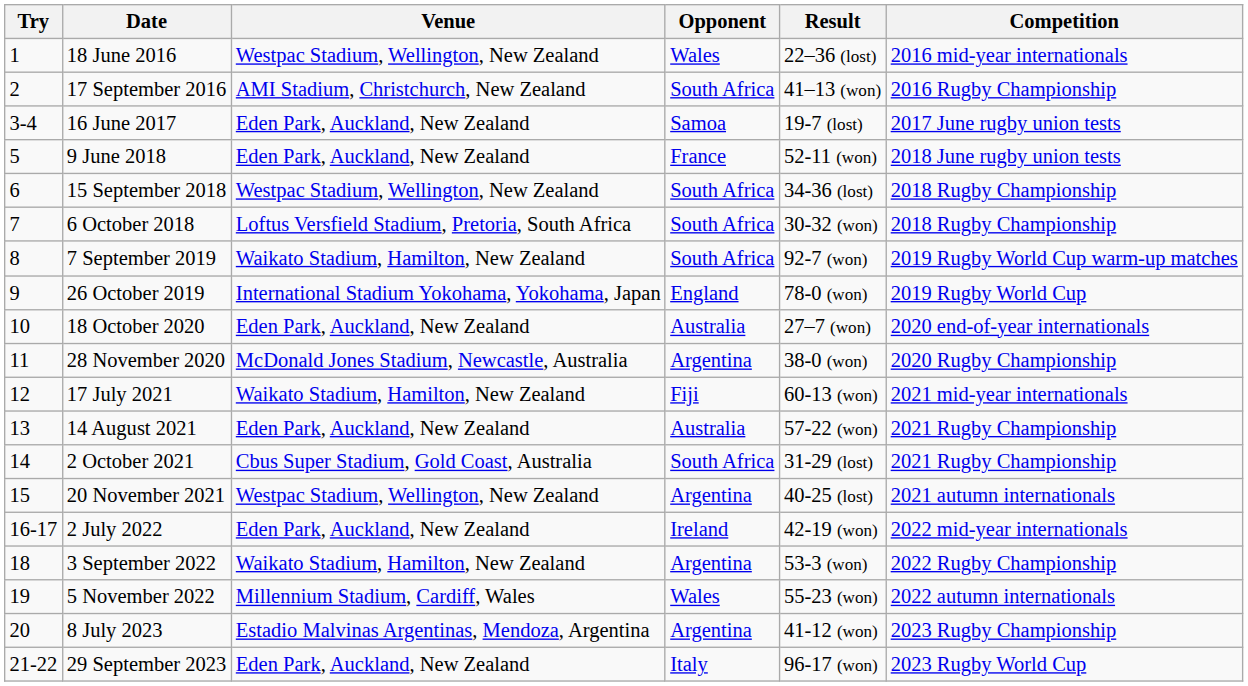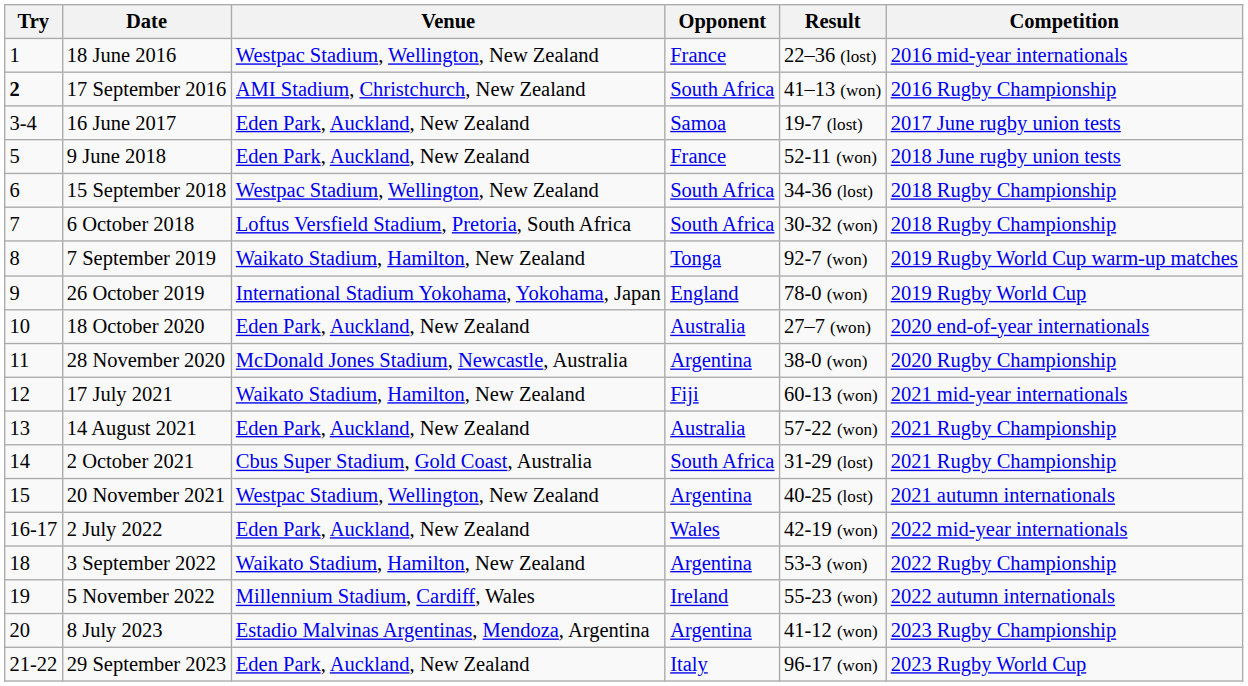 <table class="wikitable sortable" style="text-align:left; font-size:95%">
 <tr>
 <th>Try</th>
 <th>Date</th>
 <th>Venue</th>
 <th>Opponent</th>
 <th>Result</th>
 <th>Competition</th>
 </tr>
 <tr>
 <td>1</td>
 <td>18 June 2016</td>
 <td><a href='#'>Westpac Stadium</a>, <a href='#'>Wellington</a>, New Zealand</td>
-<td><a href='#'>Wales</a></td>
+<td><a href='#'>France</a></td>
 <td>22–36 <small>(lost)</small></td>
 <td><a href='#'>2016 mid-year internationals</a></td>
 </tr>
 <tr>
-<td>2</td>
+<td><strong>2</strong></td>
 <td>17 September 2016</td>
 <td><a href='#'>AMI Stadium</a>, <a href='#'>Christchurch</a>, New Zealand</td>
 <td><a href='#'>South Africa</a></td>
 <td>41–13 <small>(won)</small></td>
 <td><a href='#'>2016 Rugby Championship</a></td>
 </tr>
 <tr>
 <td>3-4</td>
 <td>16 June 2017</td>
 <td><a href='#'>Eden Park</a>, <a href='#'>Auckland</a>, New Zealand</td>
 <td><a href='#'>Samoa</a></td>
 <td>19-7 <small>(lost)</small></td>
 <td><a href='#'>2017 June rugby union tests</a></td>
 </tr>
 <tr>
 <td>5</td>
 <td>9 June 2018</td>
 <td><a href='#'>Eden Park</a>, <a href='#'>Auckland</a>, New Zealand</td>
 <td><a href='#'>France</a></td>
 <td>52-11 <small>(won)</small></td>
 <td><a href='#'>2018 June rugby union tests</a></td>
 </tr>
 <tr>
 <td>6</td>
 <td>15 September 2018</td>
 <td><a href='#'>Westpac Stadium</a>, <a href='#'>Wellington</a>, New Zealand</td>
 <td><a href='#'>South Africa</a></td>
 <td>34-36 <small>(lost)</small></td>
 <td><a href='#'>2018 Rugby Championship</a></td>
 </tr>
 <tr>
 <td>7</td>
 <td>6 October 2018</td>
 <td><a href='#'>Loftus Versfield Stadium</a>, <a href='#'>Pretoria</a>, South Africa</td>
 <td><a href='#'>South Africa</a></td>
 <td>30-32 <small>(won)</small></td>
 <td><a href='#'>2018 Rugby Championship</a></td>
 </tr>
 <tr>
 <td>8</td>
 <td>7 September 2019</td>
 <td><a href='#'>Waikato Stadium</a>, <a href='#'>Hamilton</a>, New Zealand</td>
-<td><a href='#'>South Africa</a></td>
+<td><a href='#'>Tonga</a></td>
 <td>92-7 <small>(won)</small></td>
 <td><a href='#'>2019 Rugby World Cup warm-up matches</a></td>
 </tr>
 <tr>
 <td>9</td>
 <td>26 October 2019</td>
 <td><a href='#'>International Stadium Yokohama</a>, <a href='#'>Yokohama</a>, Japan</td>
 <td><a href='#'>England</a></td>
 <td>78-0 <small>(won)</small></td>
 <td><a href='#'>2019 Rugby World Cup</a></td>
 </tr>
 <tr>
 <td>10</td>
 <td>18 October 2020</td>
 <td><a href='#'>Eden Park</a>, <a href='#'>Auckland</a>, New Zealand</td>
 <td><a href='#'>Australia</a></td>
 <td>27–7 <small>(won)</small></td>
 <td><a href='#'>2020 end-of-year internationals</a></td>
 </tr>
 <tr>
 <td>11</td>
 <td>28 November 2020</td>
 <td><a href='#'>McDonald Jones Stadium</a>, <a href='#'>Newcastle</a>, Australia</td>
 <td><a href='#'>Argentina</a></td>
 <td>38-0 <small>(won)</small></td>
 <td><a href='#'>2020 Rugby Championship</a></td>
 </tr>
 <tr>
 <td>12</td>
 <td>17 July 2021</td>
 <td><a href='#'>Waikato Stadium</a>, <a href='#'>Hamilton</a>, New Zealand</td>
 <td><a href='#'>Fiji</a></td>
 <td>60-13 <small>(won)</small></td>
 <td><a href='#'>2021 mid-year internationals</a></td>
 </tr>
 <tr>
 <td>13</td>
 <td>14 August 2021</td>
 <td><a href='#'>Eden Park</a>, <a href='#'>Auckland</a>, New Zealand</td>
 <td><a href='#'>Australia</a></td>
 <td>57-22 <small>(won)</small></td>
 <td><a href='#'>2021 Rugby Championship</a></td>
 </tr>
 <tr>
 <td>14</td>
 <td>2 October 2021</td>
 <td><a href='#'>Cbus Super Stadium</a>, <a href='#'>Gold Coast</a>, Australia</td>
 <td><a href='#'>South Africa</a></td>
 <td>31-29 <small>(lost)</small></td>
 <td><a href='#'>2021 Rugby Championship</a></td>
 </tr>
 <tr>
 <td>15</td>
 <td>20 November 2021</td>
 <td><a href='#'>Westpac Stadium</a>, <a href='#'>Wellington</a>, New Zealand</td>
 <td><a href='#'>Argentina</a></td>
 <td>40-25 <small>(lost)</small></td>
 <td><a href='#'>2021 autumn internationals</a></td>
 </tr>
 <tr>
 <td>16-17</td>
 <td>2 July 2022</td>
 <td><a href='#'>Eden Park</a>, <a href='#'>Auckland</a>, New Zealand</td>
-<td><a href='#'>Ireland</a></td>
+<td><a href='#'>Wales</a></td>
 <td>42-19 <small>(won)</small></td>
 <td><a href='#'>2022 mid-year internationals</a></td>
 </tr>
 <tr>
 <td>18</td>
 <td>3 September 2022</td>
 <td><a href='#'>Waikato Stadium</a>, <a href='#'>Hamilton</a>, New Zealand</td>
 <td><a href='#'>Argentina</a></td>
 <td>53-3 <small>(won)</small></td>
 <td><a href='#'>2022 Rugby Championship</a></td>
 </tr>
 <tr>
 <td>19</td>
 <td>5 November 2022</td>
 <td><a href='#'>Millennium Stadium</a>, <a href='#'>Cardiff</a>, Wales</td>
-<td><a href='#'>Wales</a></td>
+<td><a href='#'>Ireland</a></td>
 <td>55-23 <small>(won)</small></td>
 <td><a href='#'>2022 autumn internationals</a></td>
 </tr>
 <tr>
 <td>20</td>
 <td>8 July 2023</td>
 <td><a href='#'>Estadio Malvinas Argentinas</a>, <a href='#'>Mendoza</a>, Argentina</td>
 <td><a href='#'>Argentina</a></td>
 <td>41-12 <small>(won)</small></td>
 <td><a href='#'>2023 Rugby Championship</a></td>
 </tr>
 <tr>
 <td>21-22</td>
 <td>29 September 2023</td>
 <td><a href='#'>Eden Park</a>, <a href='#'>Auckland</a>, New Zealand</td>
 <td><a href='#'>Italy</a></td>
 <td>96-17 <small>(won)</small></td>
 <td><a href='#'>2023 Rugby World Cup</a></td>
 </tr>
 </table>
